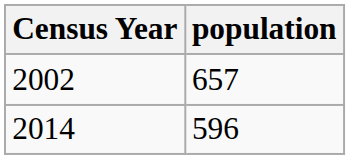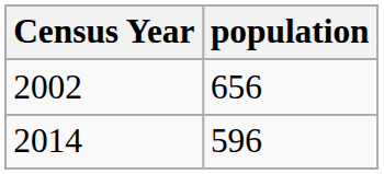 <table class="wikitable">
 <tr>
 <th>Census Year</th>
 <th>population</th>
 </tr>
 <tr>
 <td>2002</td>
-<td>657</td>
+<td>656</td>
 </tr>
 <tr>
 <td>2014</td>
 <td>596 </td>
 </tr>
 </table>
